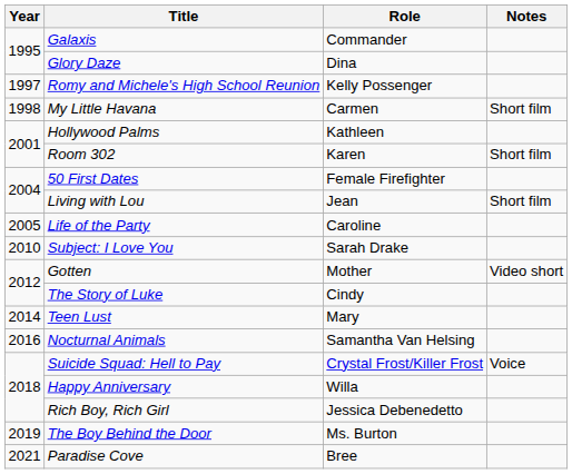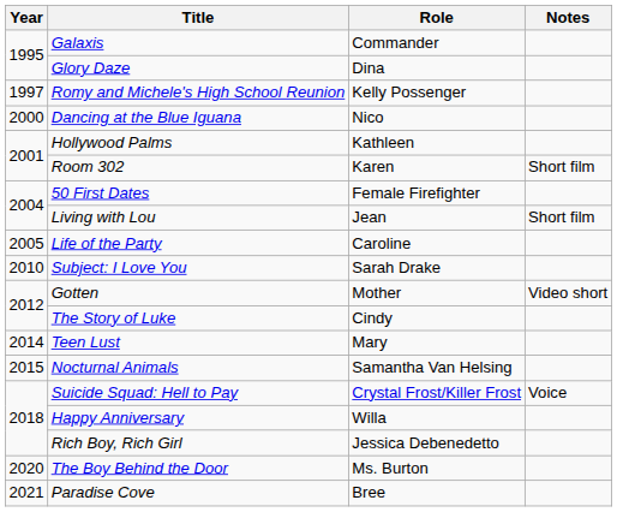 <table class="wikitable sortable">
 <tr>
 <th>Year</th>
 <th>Title</th>
 <th>Role</th>
 <th class="unsortable">Notes</th>
 </tr>
 <tr>
 <td rowspan="2">1995</td>
 <td><em><a href='#'>Galaxis</a></em></td>
 <td>Commander</td>
 <td></td>
 </tr>
 <tr>
 <td><em><a href='#'>Glory Daze</a></em></td>
 <td>Dina</td>
 <td></td>
 </tr>
 <tr>
 <td>1997</td>
 <td><em><a href='#'>Romy and Michele's High School Reunion</a></em></td>
 <td>Kelly Possenger</td>
 <td></td>
 </tr>
 <tr>
-<td>1998</td>
-<td><em>My Little Havana</em></td>
-<td>Carmen</td>
-<td>Short film</td>
+<td>2000</td>
+<td><em><a href='#'>Dancing at the Blue Iguana</a></em></td>
+<td>Nico</td>
+<td></td>
 </tr>
 <tr>
 <td rowspan="2">2001</td>
 <td><em>Hollywood Palms</em></td>
 <td>Kathleen</td>
 <td></td>
 </tr>
 <tr>
 <td><em>Room 302</em></td>
 <td>Karen</td>
 <td>Short film</td>
 </tr>
 <tr>
 <td rowspan="2">2004</td>
 <td><em><a href='#'>50 First Dates</a></em></td>
 <td>Female Firefighter</td>
 <td></td>
 </tr>
 <tr>
 <td><em>Living with Lou</em></td>
 <td>Jean</td>
 <td>Short film</td>
 </tr>
 <tr>
 <td>2005</td>
 <td><em><a href='#'>Life of the Party</a></em></td>
 <td>Caroline</td>
 <td></td>
 </tr>
 <tr>
 <td>2010</td>
 <td><em><a href='#'>Subject: I Love You</a></em></td>
 <td>Sarah Drake</td>
 <td></td>
 </tr>
 <tr>
 <td rowspan="2">2012</td>
 <td><em>Gotten</em></td>
 <td>Mother</td>
 <td>Video short</td>
 </tr>
 <tr>
 <td><em><a href='#'>The Story of Luke</a></em></td>
 <td>Cindy</td>
 <td></td>
 </tr>
 <tr>
 <td>2014</td>
 <td><em><a href='#'>Teen Lust</a></em></td>
 <td>Mary</td>
 <td></td>
 </tr>
 <tr>
-<td>2016</td>
+<td>2015</td>
 <td><em><a href='#'>Nocturnal Animals</a></em></td>
 <td>Samantha Van Helsing</td>
 <td></td>
 </tr>
 <tr>
 <td rowspan="3">2018</td>
 <td><em><a href='#'>Suicide Squad: Hell to Pay</a></em></td>
 <td><a href='#'>Crystal Frost/Killer Frost</a></td>
 <td>Voice</td>
 </tr>
 <tr>
 <td><em><a href='#'>Happy Anniversary</a></em></td>
 <td>Willa</td>
 <td></td>
 </tr>
 <tr>
 <td><em>Rich Boy, Rich Girl</em></td>
 <td>Jessica Debenedetto</td>
 <td></td>
 </tr>
 <tr>
-<td>2019</td>
+<td>2020</td>
 <td><em><a href='#'>The Boy Behind the Door</a></em></td>
 <td>Ms. Burton</td>
 <td></td>
 </tr>
 <tr>
 <td>2021</td>
 <td><em>Paradise Cove</em></td>
 <td>Bree</td>
 <td></td>
 </tr>
 </table>
